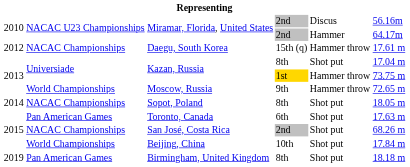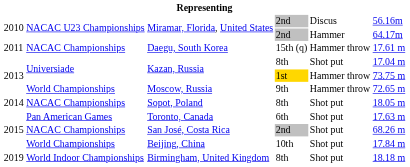 <table>
 <tr>
 <th colspan="6">Representing </th>
 </tr>
 <tr>
 <td rowspan=2>2010</td>
 <td rowspan=2><a href='#'>NACAC U23 Championships</a></td>
 <td rowspan=2><a href='#'>Miramar, Florida</a>, <a href='#'>United States</a></td>
 <td bgcolor=silver>2nd</td>
 <td>Discus</td>
 <td><a href='#'>56.16m</a></td>
 </tr>
 <tr>
 <td bgcolor=silver>2nd</td>
 <td>Hammer</td>
 <td><a href='#'>64.17m</a></td>
 </tr>
 <tr>
-<td>2012</td>
+<td>2011</td>
 <td><a href='#'>NACAC Championships</a></td>
 <td><a href='#'>Daegu, South Korea</a></td>
 <td>15th (q)</td>
 <td>Hammer throw</td>
 <td><a href='#'>17.61 m</a></td>
 </tr>
 <tr>
 <td rowspan=3>2013</td>
 <td rowspan=2><a href='#'>Universiade</a></td>
 <td rowspan=2><a href='#'>Kazan, Russia</a></td>
 <td>8th</td>
 <td>Shot put</td>
 <td><a href='#'>17.04 m</a></td>
 </tr>
 <tr>
 <td bgcolor=gold>1st</td>
 <td>Hammer throw</td>
 <td><a href='#'>73.75 m</a></td>
 </tr>
 <tr>
 <td><a href='#'>World Championships</a></td>
 <td><a href='#'>Moscow, Russia</a></td>
 <td>9th</td>
 <td>Hammer throw</td>
 <td><a href='#'>72.65 m</a></td>
 </tr>
 <tr>
 <td>2014</td>
 <td><a href='#'>NACAC Championships</a></td>
 <td><a href='#'>Sopot, Poland</a></td>
 <td>8th</td>
 <td>Shot put</td>
 <td><a href='#'>18.05 m</a></td>
 </tr>
 <tr>
 <td rowspan=3>2015</td>
 <td><a href='#'>Pan American Games</a></td>
 <td><a href='#'>Toronto, Canada</a></td>
 <td>6th</td>
 <td>Shot put</td>
 <td><a href='#'>17.63 m</a></td>
 </tr>
 <tr>
 <td><a href='#'>NACAC Championships</a></td>
 <td><a href='#'>San José, Costa Rica</a></td>
 <td bgcolor=silver>2nd</td>
 <td>Shot put</td>
 <td><a href='#'>68.26 m</a></td>
 </tr>
 <tr>
 <td><a href='#'>World Championships</a></td>
 <td><a href='#'>Beijing, China</a></td>
 <td>10th</td>
 <td>Shot put</td>
 <td><a href='#'>17.84 m</a></td>
 </tr>
 <tr>
 <td>2019</td>
-<td><a href='#'>Pan American Games</a></td>
+<td><a href='#'>World Indoor Championships</a></td>
 <td><a href='#'>Birmingham, United Kingdom</a></td>
 <td>8th</td>
 <td>Shot put</td>
 <td><a href='#'>18.18 m</a></td>
 </tr>
 </table>
